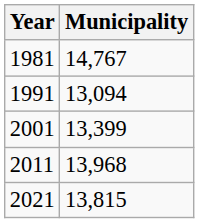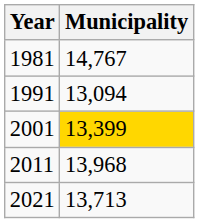 <table class=wikitable>
 <tr>
 <th>Year</th>
 <th>Municipality</th>
 </tr>
 <tr>
 <td>1981</td>
 <td>14,767</td>
 </tr>
 <tr>
 <td>1991</td>
 <td>13,094</td>
 </tr>
 <tr>
 <td>2001</td>
-<td>13,399</td>
+<td style="background: gold;">13,399</td>
 </tr>
 <tr>
 <td>2011</td>
 <td>13,968</td>
 </tr>
 <tr>
 <td>2021</td>
-<td>13,815</td>
+<td>13,713</td>
 </tr>
 </table>
